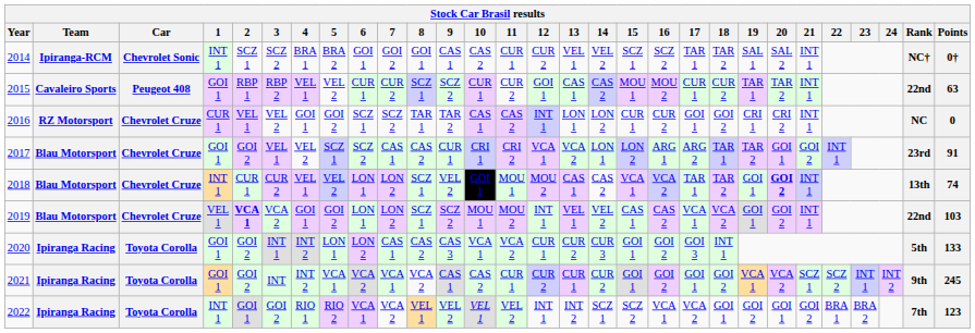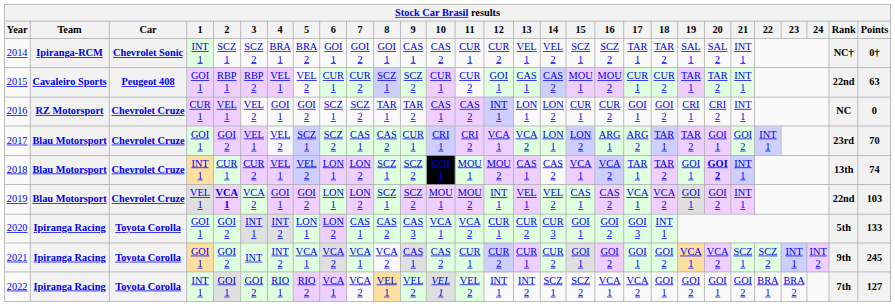 <table class="wikitable" style="text-align:center; font-size:85%">
 <tr>
 <th colspan=45><a href='#'>Stock Car Brasil</a> results</th>
 </tr>
 <tr>
 <th>Year</th>
 <th>Team</th>
 <th>Car</th>
 <th>1</th>
 <th>2</th>
 <th>3</th>
 <th>4</th>
 <th>5</th>
 <th>6</th>
 <th>7</th>
 <th>8</th>
 <th>9</th>
 <th>10</th>
 <th>11</th>
 <th>12</th>
 <th>13</th>
 <th>14</th>
 <th>15</th>
 <th>16</th>
 <th>17</th>
 <th>18</th>
 <th>19</th>
 <th>20</th>
 <th>21</th>
 <th>22</th>
 <th>23</th>
 <th>24</th>
 <th>Rank</th>
 <th>Points</th>
 </tr>
 <tr>
 <td><a href='#'>2014</a></td>
 <th><a href='#'>Ipiranga-RCM</a></th>
 <th><a href='#'>Chevrolet Sonic</a></th>
 <td style="background:#DFFFDF;"><a href='#'>INT<br>1</a><br></td>
 <td><a href='#'>SCZ<br>1</a></td>
 <td><a href='#'>SCZ<br>2</a></td>
 <td><a href='#'>BRA<br>1</a></td>
 <td><a href='#'>BRA<br>2</a></td>
 <td><a href='#'>GOI<br>1</a></td>
 <td><a href='#'>GOI<br>2</a></td>
 <td><a href='#'>GOI<br>1</a></td>
 <td><a href='#'>CAS<br>1</a></td>
 <td><a href='#'>CAS<br>2</a></td>
 <td><a href='#'>CUR<br>1</a></td>
 <td><a href='#'>CUR<br>2</a></td>
 <td><a href='#'>VEL<br>1</a></td>
 <td><a href='#'>VEL<br>2</a></td>
 <td><a href='#'>SCZ<br>1</a></td>
 <td><a href='#'>SCZ<br>2</a></td>
 <td><a href='#'>TAR<br>1</a></td>
 <td><a href='#'>TAR<br>2</a></td>
 <td><a href='#'>SAL<br>1</a></td>
 <td><a href='#'>SAL<br>2</a></td>
 <td><a href='#'>INT<br>1</a></td>
 <td colspan=3></td>
 <th>NC†</th>
 <th>0†</th>
 </tr>
 <tr>
 <td><a href='#'>2015</a></td>
 <th nowrap><a href='#'>Cavaleiro Sports</a></th>
 <th nowrap><a href='#'>Peugeot 408</a></th>
 <td style="background:#EFCFFF;"><a href='#'>GOI<br>1</a><br></td>
 <td style="background:#EFCFFF;"><a href='#'>RBP<br>1</a><br></td>
 <td style="background:#EFCFFF;"><a href='#'>RBP<br>2</a><br></td>
 <td style="background:#EFCFFF;"><a href='#'>VEL<br>1</a><br></td>
 <td style="background:#;"><a href='#'>VEL<br>2</a><br></td>
 <td style="background:#DFFFDF;"><a href='#'>CUR<br>1</a><br></td>
 <td style="background:#DFFFDF;"><a href='#'>CUR<br>2</a><br></td>
 <td style="background:#CFCFFF;"><a href='#'>SCZ<br>1</a><br></td>
 <td style="background:#DFFFDF;"><a href='#'>SCZ<br>2</a><br></td>
 <td style="background:#EFCFFF;"><a href='#'>CUR<br>1</a><br></td>
 <td style="background:#;"><a href='#'>CUR<br>2</a><br></td>
 <td style="background:#DFFFDF;"><a href='#'>GOI<br>1</a><br></td>
 <td style="background:#DFFFDF;"><a href='#'>CAS<br>1</a><br></td>
 <td style="background:#CFCFFF;"><a href='#'>CAS<br>2</a><br></td>
 <td style="background:#EFCFFF;"><a href='#'>MOU<br>1</a><br></td>
 <td style="background:#EFCFFF;"><a href='#'>MOU<br>2</a><br></td>
 <td style="background:#DFFFDF;"><a href='#'>CUR<br>1</a><br></td>
 <td style="background:#DFFFDF;"><a href='#'>CUR<br>2</a><br></td>
 <td style="background:#EFCFFF;"><a href='#'>TAR<br>1</a><br></td>
 <td style="background:#DFFFDF;"><a href='#'>TAR<br>2</a><br></td>
 <td style="background:#DFFFDF;"><a href='#'>INT<br>1</a><br></td>
 <td colspan=3></td>
 <th>22nd</th>
 <th>63</th>
 </tr>
 <tr>
 <td><a href='#'>2016</a></td>
 <th nowrap><a href='#'>RZ Motorsport</a></th>
 <th nowrap><a href='#'>Chevrolet Cruze</a></th>
 <td style="background:#EFCFFF;"><a href='#'>CUR<br>1</a><br></td>
 <td style="background:#EFCFFF;"><a href='#'>VEL<br>1</a><br></td>
 <td style="background:#;"><a href='#'>VEL<br>2</a><br></td>
 <td><a href='#'>GOI<br>1</a></td>
 <td><a href='#'>GOI<br>2</a></td>
 <td><a href='#'>SCZ<br>1</a></td>
 <td><a href='#'>SCZ<br>2</a></td>
 <td><a href='#'>TAR<br>1</a></td>
 <td><a href='#'>TAR<br>2</a></td>
 <td style="background:#EFCFFF;"><a href='#'>CAS<br>1</a><br></td>
 <td style="background:#EFCFFF;"><a href='#'>CAS<br>2</a><br></td>
 <td style="background:#CFCFFF;"><a href='#'>INT<br>1</a><br></td>
 <td><a href='#'>LON<br>1</a></td>
 <td><a href='#'>LON<br>2</a></td>
 <td><a href='#'>CUR<br>1</a></td>
 <td><a href='#'>CUR<br>2</a></td>
 <td><a href='#'>GOI<br>1</a></td>
 <td><a href='#'>GOI<br>2</a></td>
 <td><a href='#'>CRI<br>1</a></td>
 <td><a href='#'>CRI<br>2</a></td>
 <td><a href='#'>INT<br>1</a></td>
 <td colspan=3></td>
 <th>NC</th>
 <th>0</th>
 </tr>
 <tr>
 <td><a href='#'>2017</a></td>
 <th nowrap><a href='#'>Blau Motorsport</a></th>
 <th><a href='#'>Chevrolet Cruze</a></th>
 <td style="background:#DFFFDF;"><a href='#'>GOI<br>1</a><br></td>
 <td style="background:#EFCFFF;"><a href='#'>GOI<br>2</a><br></td>
 <td style="background:#EFCFFF;"><a href='#'>VEL<br>1</a><br></td>
 <td style="background:#;"><a href='#'>VEL<br>2</a><br></td>
 <td style="background:#CFCFFF;"><a href='#'>SCZ<br>1</a><br></td>
 <td style="background:#DFFFDF;"><a href='#'>SCZ<br>2</a><br></td>
 <td style="background:#DFFFDF;"><a href='#'>CAS<br>1</a><br></td>
 <td style="background:#DFFFDF;"><a href='#'>CAS<br>2</a><br></td>
 <td style="background:#DFFFDF;"><a href='#'>CUR<br>1</a><br></td>
 <td style="background:#CFCFFF;"><a href='#'>CRI<br>1</a><br></td>
 <td style="background:#EFCFFF;"><a href='#'>CRI<br>2</a><br></td>
 <td style="background:#EFCFFF;"><a href='#'>VCA<br>1</a><br></td>
 <td style="background:#DFFFDF;"><a href='#'>VCA<br>2</a><br></td>
 <td style="background:#DFFFDF;"><a href='#'>LON<br>1</a><br></td>
 <td style="background:#CFCFFF;"><a href='#'>LON<br>2</a><br></td>
 <td style="background:#DFFFDF;"><a href='#'>ARG<br>1</a><br></td>
 <td style="background:#DFFFDF;"><a href='#'>ARG<br>2</a><br></td>
 <td style="background:#CFCFFF;"><a href='#'>TAR<br>1</a><br></td>
 <td style="background:#EFCFFF;"><a href='#'>TAR<br>2</a><br></td>
 <td style="background:#EFCFFF;"><a href='#'>GOI<br>1</a><br></td>
 <td style="background:#DFFFDF;"><a href='#'>GOI<br>2</a><br></td>
 <td style="background:#CFCFFF;"><a href='#'>INT<br>1</a><br></td>
 <td colspan=2></td>
 <th>23rd</th>
-<th>91</th>
+<th>70</th>
 </tr>
 <tr>
 <td><a href='#'>2018</a></td>
 <th><a href='#'>Blau Motorsport</a></th>
 <th><a href='#'>Chevrolet Cruze</a></th>
 <td style="background:#FFDF9F;"><a href='#'>INT<br>1</a><br></td>
 <td style="background:#DFFFDF;"><a href='#'>CUR<br>1</a><br></td>
 <td style="background:#EFCFFF;"><a href='#'>CUR<br>2</a><br></td>
 <td style="background:#EFCFFF;"><a href='#'>VEL<br>1</a><br></td>
 <td style="background:#CFCFFF;"><a href='#'>VEL<br>2</a><br></td>
 <td style="background:#EFCFFF;"><a href='#'>LON<br>1</a><br></td>
 <td style="background:#EFCFFF;"><a href='#'>LON<br>2</a><br></td>
 <td style="background:#DFFFDF;"><a href='#'>SCZ<br>1</a><br></td>
-<td style="background:#DFFFDF;"><a href='#'>VEL<br>2</a><br></td>
+<td style="background:#DFFFDF;"><a href='#'>SCZ<br>2</a><br></td>
 <td style="background:#000000; color:white"><a href='#'><span>GOI<br>1</span></a><br></td>
 <td style="background:#DFFFDF;"><a href='#'>MOU<br>1</a><br></td>
 <td style="background:#EFCFFF;"><a href='#'>MOU<br>2</a><br></td>
 <td style="background:#EFCFFF;"><a href='#'>CAS<br>1</a><br></td>
 <td style="background:#;"><a href='#'>CAS<br>2</a><br></td>
 <td style="background:#EFCFFF;"><a href='#'>VCA<br>1</a><br></td>
 <td style="background:#CFCFFF;"><a href='#'>VCA<br>2</a><br></td>
 <td style="background:#DFFFDF;"><a href='#'>TAR<br>1</a><br></td>
 <td style="background:#EFCFFF;"><a href='#'>TAR<br>2</a><br></td>
 <td style="background:#DFFFDF;"><a href='#'>GOI<br>1</a><br></td>
 <td style="background:#EFCFFF;"><strong><a href='#'>GOI<br>2</a></strong><br></td>
 <td style="background:#CFCFFF;"><a href='#'>INT<br>1</a><br></td>
 <td colspan=3></td>
 <th>13th</th>
 <th>74</th>
 </tr>
 <tr>
 <td><a href='#'>2019</a></td>
 <th><a href='#'>Blau Motorsport</a></th>
 <th><a href='#'>Chevrolet Cruze</a></th>
 <td style="background:#DFDFDF;"><a href='#'>VEL<br>1</a><br></td>
 <td style="background:#EFCFFF;"><strong><a href='#'>VCA<br>1</a><br></strong></td>
 <td style="background:#DFFFDF;"><a href='#'>VCA<br>2</a><br></td>
 <td style="background:#EFCFFF;"><a href='#'>GOI<br>1</a><br></td>
 <td style="background:#EFCFFF;"><a href='#'>GOI<br>2</a><br></td>
 <td style="background:#DFFFDF;"><a href='#'>LON<br>1</a><br></td>
 <td style="background:#EFCFFF;"><a href='#'>LON<br>2</a><br></td>
 <td style="background:#DFFFDF;"><a href='#'>SCZ<br>1</a><br></td>
 <td style="background:#EFCFFF;"><a href='#'>SCZ<br>2</a><br></td>
 <td style="background:#EFCFFF;"><a href='#'>MOU<br>1</a><br></td>
 <td style="background:#EFCFFF;"><a href='#'>MOU<br>2</a><br></td>
 <td style="background:#DFFFDF;"><a href='#'>INT<br>1</a><br></td>
 <td style="background:#EFCFFF;"><a href='#'>VEL<br>1</a><br></td>
 <td style="background:#DFFFDF;"><a href='#'>VEL<br>2</a><br></td>
 <td style="background:#DFFFDF;"><a href='#'>CAS<br>1</a><br></td>
 <td style="background:#EFCFFF;"><a href='#'>CAS<br>2</a><br></td>
 <td style="background:#DFFFDF;"><a href='#'>VCA<br>1</a><br></td>
 <td style="background:#EFCFFF;"><a href='#'>VCA<br>2</a><br></td>
 <td style="background:#DFDFDF;"><a href='#'>GOI<br>1</a><br></td>
 <td style="background:#EFCFFF;"><a href='#'>GOI<br>2</a><br></td>
 <td style="background:#EFCFFF;"><a href='#'>INT<br>1</a><br></td>
 <td colspan=3></td>
 <th>22nd</th>
 <th>103</th>
 </tr>
 <tr>
 <td><a href='#'>2020</a></td>
 <th><a href='#'>Ipiranga Racing</a></th>
 <th><a href='#'>Toyota Corolla</a></th>
 <td style="background:#DFFFDF;"><a href='#'>GOI<br>1</a><br></td>
 <td style="background:#DFFFDF;"><a href='#'>GOI<br>2</a><br></td>
 <td style="background:#DFDFDF;"><a href='#'>INT<br>1</a><br></td>
 <td style="background:#DFDFDF;"><a href='#'>INT<br>2</a><br></td>
 <td style="background:#DFFFDF;"><a href='#'>LON<br>1</a><br></td>
 <td style="background:#EFCFFF;"><a href='#'>LON<br>2</a><br></td>
 <td style="background:#DFFFDF;"><a href='#'>CAS<br>1</a><br></td>
 <td style="background:#DFFFDF;"><a href='#'>CAS<br>2</a><br></td>
 <td style="background:#DFFFDF;"><a href='#'>CAS<br>3</a><br></td>
 <td style="background:#DFFFDF;"><a href='#'>VCA<br>1</a><br></td>
 <td style="background:#DFFFDF;"><a href='#'>VCA<br>2</a><br></td>
 <td style="background:#DFFFDF;"><a href='#'>CUR<br>1</a><br></td>
 <td style="background:#DFFFDF;"><a href='#'>CUR<br>2</a><br></td>
 <td style="background:#DFFFDF;"><a href='#'>CUR<br>3</a><br></td>
 <td style="background:#DFFFDF;"><a href='#'>GOI<br>1</a><br></td>
 <td style="background:#DFFFDF;"><a href='#'>GOI<br>2</a><br></td>
 <td style="background:#DFFFDF;"><a href='#'>GOI<br>3</a><br></td>
 <td style="background:#DFFFDF;"><a href='#'>INT<br>1</a><br></td>
 <td colspan=6></td>
 <th>5th</th>
 <th>133</th>
 </tr>
 <tr>
 <td><a href='#'>2021</a></td>
 <th><a href='#'>Ipiranga Racing</a></th>
 <th><a href='#'>Toyota Corolla</a></th>
 <td style="background:#FFDF9F;"><a href='#'>GOI<br>1</a><br></td>
 <td style="background:#DFFFDF;"><a href='#'>GOI<br>2</a><br></td>
 <td style="background:#DFFFDF;"><a href='#'>INT</a><br></td>
 <td style="background:#DFFFDF;"><a href='#'>INT<br>2</a><br></td>
 <td style="background:#DFFFDF;"><a href='#'>VCA<br>1</a><br></td>
 <td style="background:#DFDFDF;"><a href='#'>VCA<br>2</a><br></td>
 <td style="background:#DFFFDF;"><a href='#'>VCA<br>1</a><br></td>
 <td style="background:#FFDokF9F;"><a href='#'>VCA<br>2</a><br></td>
 <td style="background:#DFDFDF;"><a href='#'>CAS<br>1</a><br></td>
 <td style="background:#DFFFDF;"><a href='#'>CAS<br>2</a><br></td>
 <td style="background:#DFFFDF;"><a href='#'>CUR<br>1</a><br></td>
 <td style="background:#CFCFFF;"><a href='#'>CUR<br>2</a><br></td>
 <td style="background:#EFCFFF;"><a href='#'>CUR<br>1</a><br></td>
 <td style="background:#DFFFDF;"><a href='#'>CUR<br>2</a><br></td>
 <td style="background:#DFDFDF;"><a href='#'>GOI<br>1</a><br></td>
 <td style="background:#EFCFFF;"><a href='#'>GOI<br>2</a><br></td>
 <td style="background:#DFFFDF;"><a href='#'>GOI<br>1</a><br></td>
 <td style="background:#DFFFDF;"><a href='#'>GOI<br>2</a><br></td>
 <td style="background:#FFDF9F;"><a href='#'>VCA<br>1</a><br></td>
 <td style="background:#EFCFFF;"><a href='#'>VCA<br>2</a><br></td>
 <td style="background:#DFFFDF;"><a href='#'>SCZ<br>1</a><br></td>
 <td style="background:#DFFFDF;"><a href='#'>SCZ<br>2</a><br></td>
 <td style="background:#CFCFFF;"><a href='#'>INT<br>1</a><br></td>
 <td style="background:#EFCFFF;"><a href='#'>INT<br>2</a><br></td>
 <th>9th</th>
 <th>245</th>
 </tr>
 <tr>
 <td><a href='#'>2022</a></td>
 <th><a href='#'>Ipiranga Racing</a></th>
 <th><a href='#'>Toyota Corolla</a></th>
 <td style="background:#DFFFDF;"><a href='#'>INT<br>1</a><br></td>
 <td style="background:#DFDFDF;"><a href='#'>GOI<br>1</a><br></td>
 <td style="background:#DFFFDF;"><a href='#'>GOI<br>2</a><br></td>
 <td style="background:#DFFFDF;"><a href='#'>RIO<br>1</a><br></td>
 <td style="background:#EFCFFF;"><a href='#'>RIO<br>2</a><br></td>
 <td style="background:#EFCFFF;"><a href='#'>VCA<br>1</a><br></td>
 <td style="background:#;"><a href='#'>VCA<br>2</a><br></td>
 <td style="background:#FFDF9F;"><a href='#'>VEL<br>1</a><br></td>
 <td style="background:#DFFFDF;"><a href='#'>VEL<br>2</a><br></td>
 <td style="background:#DFDFDF;"><em><a href='#'>VEL<br>1</a></em><br></td>
 <td style="background:#DFFFDF;"><a href='#'>VEL<br>2</a><br></td>
 <td style="background:#;"><a href='#'>INT<br>1</a><br></td>
 <td style="background:#;"><a href='#'>INT<br>2</a><br></td>
 <td style="background:#;"><a href='#'>SCZ<br>1</a><br></td>
 <td style="background:#;"><a href='#'>SCZ<br>2</a><br></td>
 <td style="background:#;"><a href='#'>VCA<br>1</a><br></td>
 <td style="background:#;"><a href='#'>VCA<br>2</a><br></td>
 <td style="background:#;"><a href='#'>GOI<br>1</a><br></td>
 <td style="background:#;"><a href='#'>GOI<br>2</a><br></td>
 <td style="background:#;"><a href='#'>GOI<br>1</a><br></td>
 <td style="background:#;"><a href='#'>GOI<br>2</a><br></td>
 <td style="background:#;"><a href='#'>BRA<br>1</a><br></td>
 <td style="background:#;"><a href='#'>BRA<br>2</a><br></td>
 <td></td>
 <th>7th</th>
-<th>123</th>
+<th>127</th>
 </tr>
 </table>
